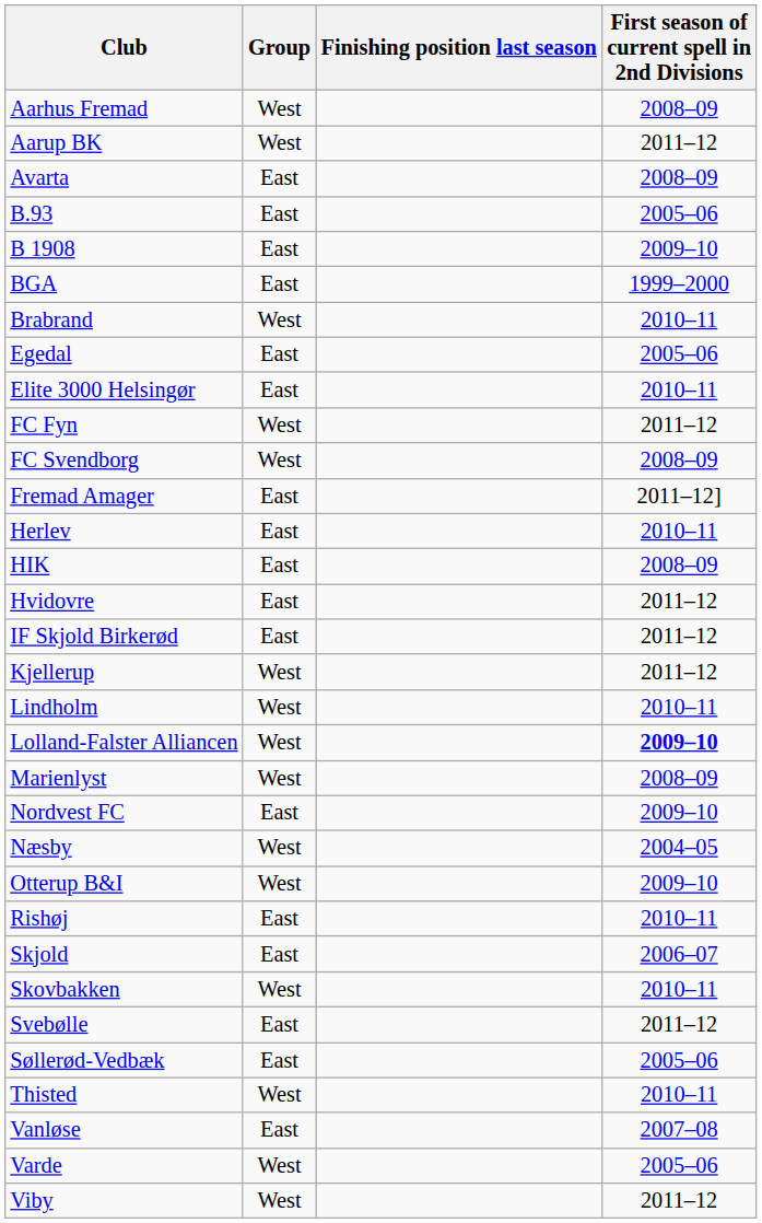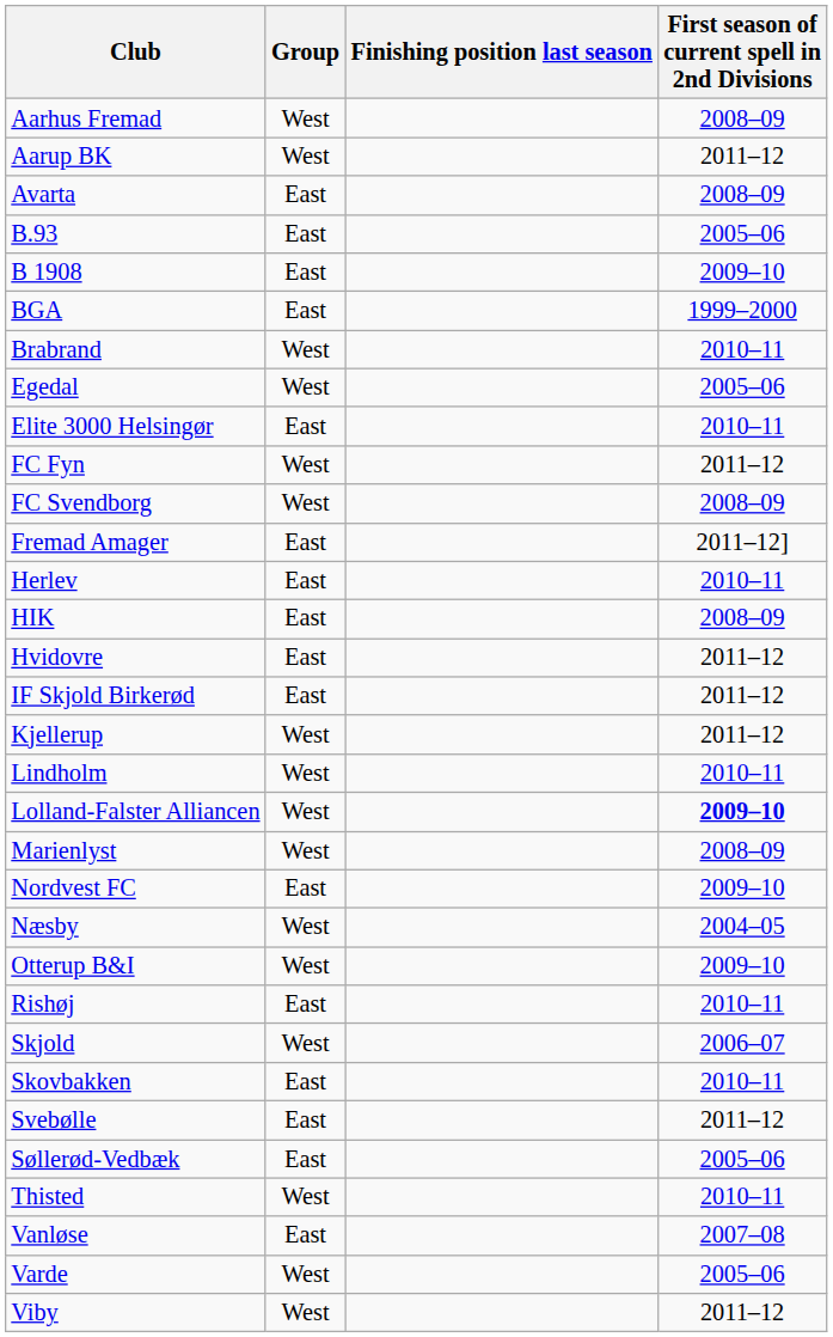 <table class="wikitable sortable" style="text-align:center;">
 <tr>
 <th>Club</th>
 <th>Group</th>
 <th>Finishing position <a href='#'>last season</a></th>
 <th>First season of<br>current spell in<br>2nd Divisions</th>
 </tr>
 <tr>
 <td style="text-align:left;"><a href='#'>Aarhus Fremad</a></td>
 <td>West</td>
 <td></td>
 <td><a href='#'>2008–09</a></td>
 </tr>
 <tr>
 <td style="text-align:left;"><a href='#'>Aarup BK</a></td>
 <td>West</td>
 <td></td>
 <td>2011–12</td>
 </tr>
 <tr>
 <td style="text-align:left;"><a href='#'>Avarta</a></td>
 <td>East</td>
 <td></td>
 <td><a href='#'>2008–09</a></td>
 </tr>
 <tr>
 <td style="text-align:left;"><a href='#'>B.93</a></td>
 <td>East</td>
 <td></td>
 <td><a href='#'>2005–06</a></td>
 </tr>
 <tr>
 <td style="text-align:left;"><a href='#'>B 1908</a></td>
 <td>East</td>
 <td></td>
 <td><a href='#'>2009–10</a></td>
 </tr>
 <tr>
 <td style="text-align:left;"><a href='#'>BGA</a></td>
 <td>East</td>
 <td></td>
 <td><a href='#'>1999–2000</a></td>
 </tr>
 <tr>
 <td style="text-align:left;"><a href='#'>Brabrand</a></td>
 <td>West</td>
 <td></td>
 <td><a href='#'>2010–11</a></td>
 </tr>
 <tr>
 <td style="text-align:left;"><a href='#'>Egedal</a></td>
-<td>East</td>
+<td>West</td>
 <td></td>
 <td><a href='#'>2005–06</a></td>
 </tr>
 <tr>
 <td style="text-align:left;"><a href='#'>Elite 3000 Helsingør</a></td>
 <td>East</td>
 <td></td>
 <td><a href='#'>2010–11</a></td>
 </tr>
 <tr>
 <td style="text-align:left;"><a href='#'>FC Fyn</a></td>
 <td>West</td>
 <td></td>
 <td>2011–12</td>
 </tr>
 <tr>
 <td style="text-align:left;"><a href='#'>FC Svendborg</a></td>
 <td>West</td>
 <td></td>
 <td><a href='#'>2008–09</a></td>
 </tr>
 <tr>
 <td style="text-align:left;"><a href='#'>Fremad Amager</a></td>
 <td>East</td>
 <td></td>
 <td>2011–12]</td>
 </tr>
 <tr>
 <td style="text-align:left;"><a href='#'>Herlev</a></td>
 <td>East</td>
 <td></td>
 <td><a href='#'>2010–11</a></td>
 </tr>
 <tr>
 <td style="text-align:left;"><a href='#'>HIK</a></td>
 <td>East</td>
 <td></td>
 <td><a href='#'>2008–09</a></td>
 </tr>
 <tr>
 <td style="text-align:left;"><a href='#'>Hvidovre</a></td>
 <td>East</td>
 <td></td>
 <td>2011–12</td>
 </tr>
 <tr>
 <td style="text-align:left;"><a href='#'>IF Skjold Birkerød</a></td>
 <td>East</td>
 <td></td>
 <td>2011–12</td>
 </tr>
 <tr>
 <td style="text-align:left;"><a href='#'>Kjellerup</a></td>
 <td>West</td>
 <td></td>
 <td>2011–12</td>
 </tr>
 <tr>
 <td style="text-align:left;"><a href='#'>Lindholm</a></td>
 <td>West</td>
 <td></td>
 <td><a href='#'>2010–11</a></td>
 </tr>
 <tr>
 <td style="text-align:left;"><a href='#'>Lolland-Falster Alliancen</a></td>
 <td>West</td>
 <td></td>
 <td><strong><a href='#'>2009–10</a></strong></td>
 </tr>
 <tr>
 <td style="text-align:left;"><a href='#'>Marienlyst</a></td>
 <td>West</td>
 <td></td>
 <td><a href='#'>2008–09</a></td>
 </tr>
 <tr>
 <td style="text-align:left;"><a href='#'>Nordvest FC</a></td>
 <td>East</td>
 <td></td>
 <td><a href='#'>2009–10</a></td>
 </tr>
 <tr>
 <td style="text-align:left;"><a href='#'>Næsby</a></td>
 <td>West</td>
 <td></td>
 <td><a href='#'>2004–05</a></td>
 </tr>
 <tr>
 <td style="text-align:left;"><a href='#'>Otterup B&I</a></td>
 <td>West</td>
 <td></td>
 <td><a href='#'>2009–10</a></td>
 </tr>
 <tr>
 <td style="text-align:left;"><a href='#'>Rishøj</a></td>
 <td>East</td>
 <td></td>
 <td><a href='#'>2010–11</a></td>
 </tr>
 <tr>
 <td style="text-align:left;"><a href='#'>Skjold</a></td>
-<td>East</td>
+<td>West</td>
 <td></td>
 <td><a href='#'>2006–07</a></td>
 </tr>
 <tr>
 <td style="text-align:left;"><a href='#'>Skovbakken</a></td>
-<td>West</td>
+<td>East</td>
 <td></td>
 <td><a href='#'>2010–11</a></td>
 </tr>
 <tr>
 <td style="text-align:left;"><a href='#'>Svebølle</a></td>
 <td>East</td>
 <td></td>
 <td>2011–12</td>
 </tr>
 <tr>
 <td style="text-align:left;"><a href='#'>Søllerød-Vedbæk</a></td>
 <td>East</td>
 <td></td>
 <td><a href='#'>2005–06</a></td>
 </tr>
 <tr>
 <td style="text-align:left;"><a href='#'>Thisted</a></td>
 <td>West</td>
 <td></td>
 <td><a href='#'>2010–11</a></td>
 </tr>
 <tr>
 <td style="text-align:left;"><a href='#'>Vanløse</a></td>
 <td>East</td>
 <td></td>
 <td><a href='#'>2007–08</a></td>
 </tr>
 <tr>
 <td style="text-align:left;"><a href='#'>Varde</a></td>
 <td>West</td>
 <td></td>
 <td><a href='#'>2005–06</a></td>
 </tr>
 <tr>
 <td style="text-align:left;"><a href='#'>Viby</a></td>
 <td>West</td>
 <td></td>
 <td>2011–12</td>
 </tr>
 </table>
